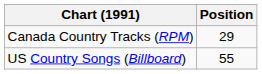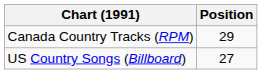 <table class="wikitable sortable">
 <tr>
 <th scope="col">Chart (1991)</th>
 <th scope="col">Position</th>
 </tr>
 <tr>
 <td>Canada Country Tracks (<em><a href='#'>RPM</a></em>)</td>
 <td align="center">29</td>
 </tr>
 <tr>
 <td>US <a href='#'>Country Songs</a> (<em><a href='#'>Billboard</a></em>)</td>
-<td align="center">55</td>
+<td align="center">27</td>
 </tr>
 </table>
